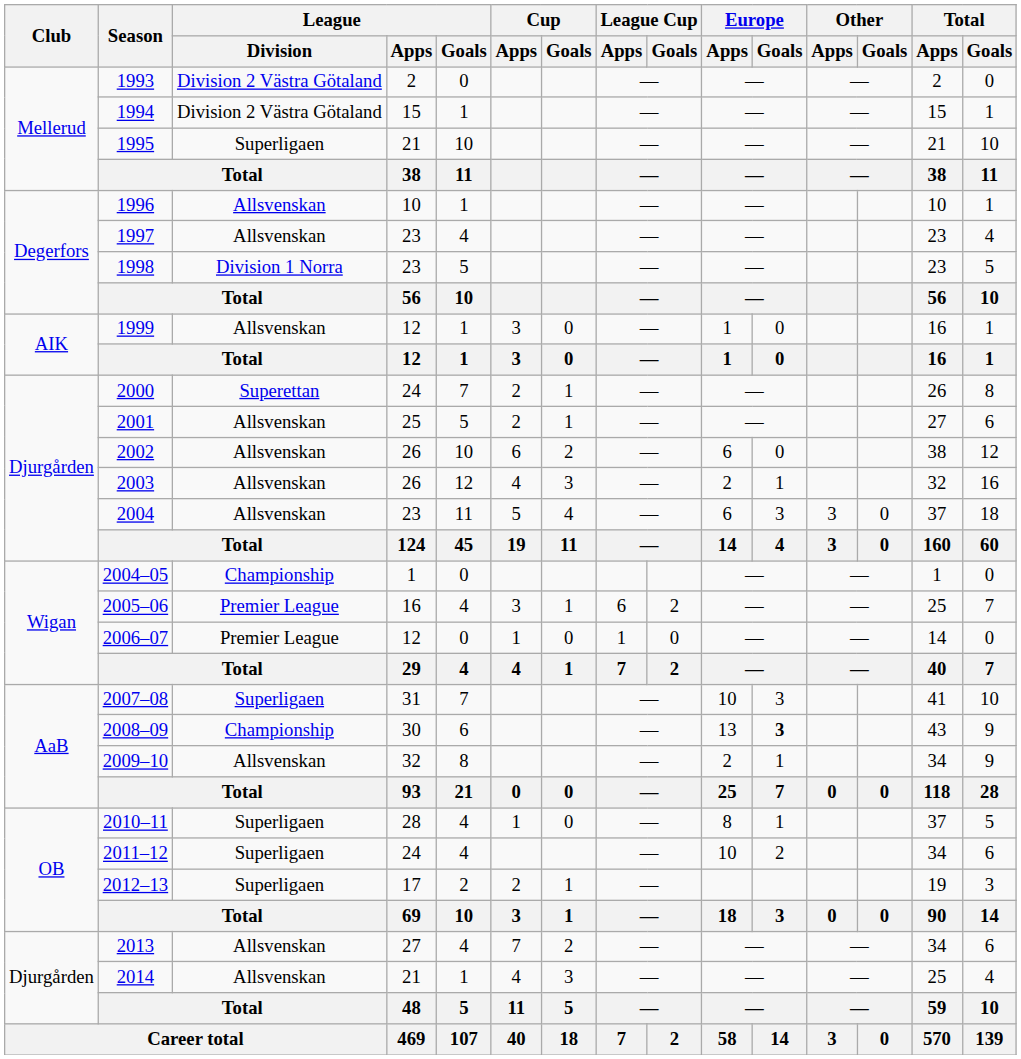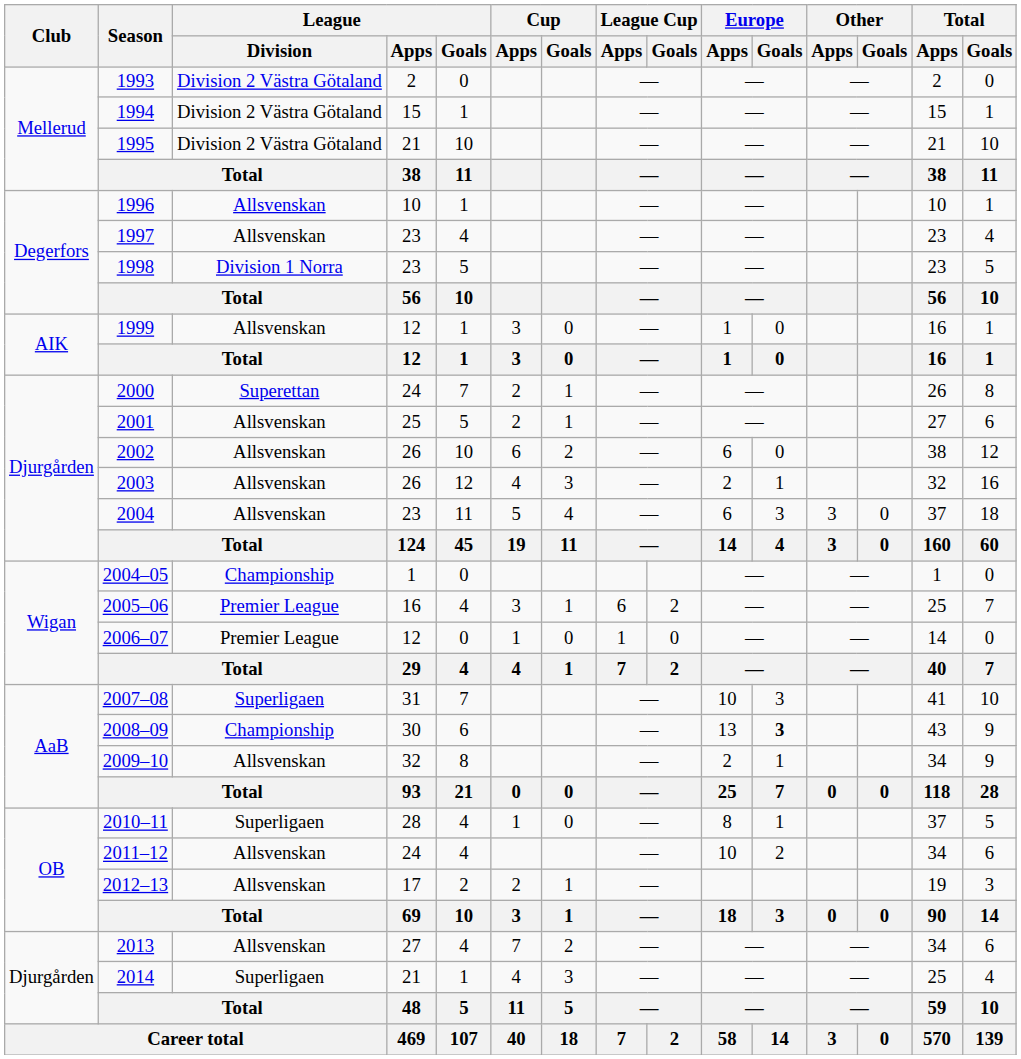 <table class="wikitable" style="font-size:90%; text-align:center">
 <tr>
 <th rowspan="2">Club</th>
 <th rowspan="2">Season</th>
 <th colspan="3">League</th>
 <th colspan="2">Cup</th>
 <th colspan="2">League Cup</th>
 <th colspan="2"><a href='#'>Europe</a></th>
 <th colspan="2">Other</th>
 <th colspan="2">Total</th>
 </tr>
 <tr>
 <th>Division</th>
 <th>Apps</th>
 <th>Goals</th>
 <th>Apps</th>
 <th>Goals</th>
 <th>Apps</th>
 <th>Goals</th>
 <th>Apps</th>
 <th>Goals</th>
 <th>Apps</th>
 <th>Goals</th>
 <th>Apps</th>
 <th>Goals</th>
 </tr>
 <tr>
 <td rowspan="4"><a href='#'>Mellerud</a></td>
 <td><a href='#'>1993</a></td>
 <td><a href='#'>Division 2 Västra Götaland</a></td>
 <td>2</td>
 <td>0</td>
 <td></td>
 <td></td>
 <td colspan="2">—</td>
 <td colspan="2">—</td>
 <td colspan="2">—</td>
 <td>2</td>
 <td>0</td>
 </tr>
 <tr>
 <td><a href='#'>1994</a></td>
 <td>Division 2 Västra Götaland</td>
 <td>15</td>
 <td>1</td>
 <td></td>
 <td></td>
 <td colspan="2">—</td>
 <td colspan="2">—</td>
 <td colspan="2">—</td>
 <td>15</td>
 <td>1</td>
 </tr>
 <tr>
 <td><a href='#'>1995</a></td>
-<td>Superligaen</td>
+<td>Division 2 Västra Götaland</td>
 <td>21</td>
 <td>10</td>
 <td></td>
 <td></td>
 <td colspan="2">—</td>
 <td colspan="2">—</td>
 <td colspan="2">—</td>
 <td>21</td>
 <td>10</td>
 </tr>
 <tr>
 <th colspan="2">Total</th>
 <th>38</th>
 <th>11</th>
 <th></th>
 <th></th>
 <th colspan="2">—</th>
 <th colspan="2">—</th>
 <th colspan="2">—</th>
 <th>38</th>
 <th>11</th>
 </tr>
 <tr>
 <td rowspan="4"><a href='#'>Degerfors</a></td>
 <td><a href='#'>1996</a></td>
 <td><a href='#'>Allsvenskan</a></td>
 <td>10</td>
 <td>1</td>
 <td></td>
 <td></td>
 <td colspan="2">—</td>
 <td colspan="2">—</td>
 <td></td>
 <td></td>
 <td>10</td>
 <td>1</td>
 </tr>
 <tr>
 <td><a href='#'>1997</a></td>
 <td>Allsvenskan</td>
 <td>23</td>
 <td>4</td>
 <td></td>
 <td></td>
 <td colspan="2">—</td>
 <td colspan="2">—</td>
 <td></td>
 <td></td>
 <td>23</td>
 <td>4</td>
 </tr>
 <tr>
 <td><a href='#'>1998</a></td>
 <td><a href='#'>Division 1 Norra</a></td>
 <td>23</td>
 <td>5</td>
 <td></td>
 <td></td>
 <td colspan="2">—</td>
 <td colspan="2">—</td>
 <td></td>
 <td></td>
 <td>23</td>
 <td>5</td>
 </tr>
 <tr>
 <th colspan="2">Total</th>
 <th>56</th>
 <th>10</th>
 <th></th>
 <th></th>
 <th colspan="2">—</th>
 <th colspan="2">—</th>
 <th></th>
 <th></th>
 <th>56</th>
 <th>10</th>
 </tr>
 <tr>
 <td rowspan="2"><a href='#'>AIK</a></td>
 <td><a href='#'>1999</a></td>
 <td>Allsvenskan</td>
 <td>12</td>
 <td>1</td>
 <td>3</td>
 <td>0</td>
 <td colspan="2">—</td>
 <td>1</td>
 <td>0</td>
 <td></td>
 <td></td>
 <td>16</td>
 <td>1</td>
 </tr>
 <tr>
 <th colspan="2">Total</th>
 <th>12</th>
 <th>1</th>
 <th>3</th>
 <th>0</th>
 <th colspan="2">—</th>
 <th>1</th>
 <th>0</th>
 <th></th>
 <th></th>
 <th>16</th>
 <th>1</th>
 </tr>
 <tr>
 <td rowspan="6"><a href='#'>Djurgården</a></td>
 <td><a href='#'>2000</a></td>
 <td><a href='#'>Superettan</a></td>
 <td>24</td>
 <td>7</td>
 <td>2</td>
 <td>1</td>
 <td colspan="2">—</td>
 <td colspan="2">—</td>
 <td></td>
 <td></td>
 <td>26</td>
 <td>8</td>
 </tr>
 <tr>
 <td><a href='#'>2001</a></td>
 <td>Allsvenskan</td>
 <td>25</td>
 <td>5</td>
 <td>2</td>
 <td>1</td>
 <td colspan="2">—</td>
 <td colspan="2">—</td>
 <td></td>
 <td></td>
 <td>27</td>
 <td>6</td>
 </tr>
 <tr>
 <td><a href='#'>2002</a></td>
 <td>Allsvenskan</td>
 <td>26</td>
 <td>10</td>
 <td>6</td>
 <td>2</td>
 <td colspan="2">—</td>
 <td>6</td>
 <td>0</td>
 <td></td>
 <td></td>
 <td>38</td>
 <td>12</td>
 </tr>
 <tr>
 <td><a href='#'>2003</a></td>
 <td>Allsvenskan</td>
 <td>26</td>
 <td>12</td>
 <td>4</td>
 <td>3</td>
 <td colspan="2">—</td>
 <td>2</td>
 <td>1</td>
 <td></td>
 <td></td>
 <td>32</td>
 <td>16</td>
 </tr>
 <tr>
 <td><a href='#'>2004</a></td>
 <td>Allsvenskan</td>
 <td>23</td>
 <td>11</td>
 <td>5</td>
 <td>4</td>
 <td colspan="2">—</td>
 <td>6</td>
 <td>3</td>
 <td>3</td>
 <td>0</td>
 <td>37</td>
 <td>18</td>
 </tr>
 <tr>
 <th colspan="2">Total</th>
 <th>124</th>
 <th>45</th>
 <th>19</th>
 <th>11</th>
 <th colspan="2">—</th>
 <th>14</th>
 <th>4</th>
 <th>3</th>
 <th>0</th>
 <th>160</th>
 <th>60</th>
 </tr>
 <tr>
 <td rowspan="4"><a href='#'>Wigan</a></td>
 <td><a href='#'>2004–05</a></td>
 <td><a href='#'>Championship</a></td>
 <td>1</td>
 <td>0</td>
 <td></td>
 <td></td>
 <td></td>
 <td></td>
 <td colspan="2">—</td>
 <td colspan="2">—</td>
 <td>1</td>
 <td>0</td>
 </tr>
 <tr>
 <td><a href='#'>2005–06</a></td>
 <td><a href='#'>Premier League</a></td>
 <td>16</td>
 <td>4</td>
 <td>3</td>
 <td>1</td>
 <td>6</td>
 <td>2</td>
 <td colspan="2">—</td>
 <td colspan="2">—</td>
 <td>25</td>
 <td>7</td>
 </tr>
 <tr>
 <td><a href='#'>2006–07</a></td>
 <td>Premier League</td>
 <td>12</td>
 <td>0</td>
 <td>1</td>
 <td>0</td>
 <td>1</td>
 <td>0</td>
 <td colspan="2">—</td>
 <td colspan="2">—</td>
 <td>14</td>
 <td>0</td>
 </tr>
 <tr>
 <th colspan="2">Total</th>
 <th>29</th>
 <th>4</th>
 <th>4</th>
 <th>1</th>
 <th>7</th>
 <th>2</th>
 <th colspan="2">—</th>
 <th colspan="2">—</th>
 <th>40</th>
 <th>7</th>
 </tr>
 <tr>
 <td rowspan="4"><a href='#'>AaB</a></td>
 <td><a href='#'>2007–08</a></td>
 <td><a href='#'>Superligaen</a></td>
 <td>31</td>
 <td>7</td>
 <td></td>
 <td></td>
 <td colspan="2">—</td>
 <td>10</td>
 <td>3</td>
 <td></td>
 <td></td>
 <td>41</td>
 <td>10</td>
 </tr>
 <tr>
 <td><a href='#'>2008–09</a></td>
 <td><a href='#'>Championship</a></td>
 <td>30</td>
 <td>6</td>
 <td></td>
 <td></td>
 <td colspan="2">—</td>
 <td>13</td>
 <td><strong>3</strong></td>
 <td></td>
 <td></td>
 <td>43</td>
 <td>9</td>
 </tr>
 <tr>
 <td><a href='#'>2009–10</a></td>
 <td>Allsvenskan</td>
 <td>32</td>
 <td>8</td>
 <td></td>
 <td></td>
 <td colspan="2">—</td>
 <td>2</td>
 <td>1</td>
 <td></td>
 <td></td>
 <td>34</td>
 <td>9</td>
 </tr>
 <tr>
 <th colspan="2">Total</th>
 <th>93</th>
 <th>21</th>
 <th>0</th>
 <th>0</th>
 <th colspan="2">—</th>
 <th>25</th>
 <th>7</th>
 <th>0</th>
 <th>0</th>
 <th>118</th>
 <th>28</th>
 </tr>
 <tr>
 <td rowspan="4"><a href='#'>OB</a></td>
 <td><a href='#'>2010–11</a></td>
 <td>Superligaen</td>
 <td>28</td>
 <td>4</td>
 <td>1</td>
 <td>0</td>
 <td colspan="2">—</td>
 <td>8</td>
 <td>1</td>
 <td></td>
 <td></td>
 <td>37</td>
 <td>5</td>
 </tr>
 <tr>
 <td><a href='#'>2011–12</a></td>
-<td>Superligaen</td>
+<td>Allsvenskan</td>
 <td>24</td>
 <td>4</td>
 <td></td>
 <td></td>
 <td colspan="2">—</td>
 <td>10</td>
 <td>2</td>
 <td></td>
 <td></td>
 <td>34</td>
 <td>6</td>
 </tr>
 <tr>
 <td><a href='#'>2012–13</a></td>
-<td>Superligaen</td>
+<td>Allsvenskan</td>
 <td>17</td>
 <td>2</td>
 <td>2</td>
 <td>1</td>
 <td colspan="2">—</td>
 <td></td>
 <td></td>
 <td></td>
 <td></td>
 <td>19</td>
 <td>3</td>
 </tr>
 <tr>
 <th colspan="2">Total</th>
 <th>69</th>
 <th>10</th>
 <th>3</th>
 <th>1</th>
 <th colspan="2">—</th>
 <th>18</th>
 <th>3</th>
 <th>0</th>
 <th>0</th>
 <th>90</th>
 <th>14</th>
 </tr>
 <tr>
 <td rowspan="3">Djurgården</td>
 <td><a href='#'>2013</a></td>
 <td>Allsvenskan</td>
 <td>27</td>
 <td>4</td>
 <td>7</td>
 <td>2</td>
 <td colspan="2">—</td>
 <td colspan="2">—</td>
 <td colspan="2">—</td>
 <td>34</td>
 <td>6</td>
 </tr>
 <tr>
 <td><a href='#'>2014</a></td>
-<td>Allsvenskan</td>
+<td>Superligaen</td>
 <td>21</td>
 <td>1</td>
 <td>4</td>
 <td>3</td>
 <td colspan="2">—</td>
 <td colspan="2">—</td>
 <td colspan="2">—</td>
 <td>25</td>
 <td>4</td>
 </tr>
 <tr>
 <th colspan="2">Total</th>
 <th>48</th>
 <th>5</th>
 <th>11</th>
 <th>5</th>
 <th colspan="2">—</th>
 <th colspan="2">—</th>
 <th colspan="2">—</th>
 <th>59</th>
 <th>10</th>
 </tr>
 <tr>
 <th colspan="3">Career total</th>
 <th>469</th>
 <th>107</th>
 <th>40</th>
 <th>18</th>
 <th>7</th>
 <th>2</th>
 <th>58</th>
 <th>14</th>
 <th>3</th>
 <th>0</th>
 <th>570</th>
 <th>139</th>
 </tr>
 </table>
